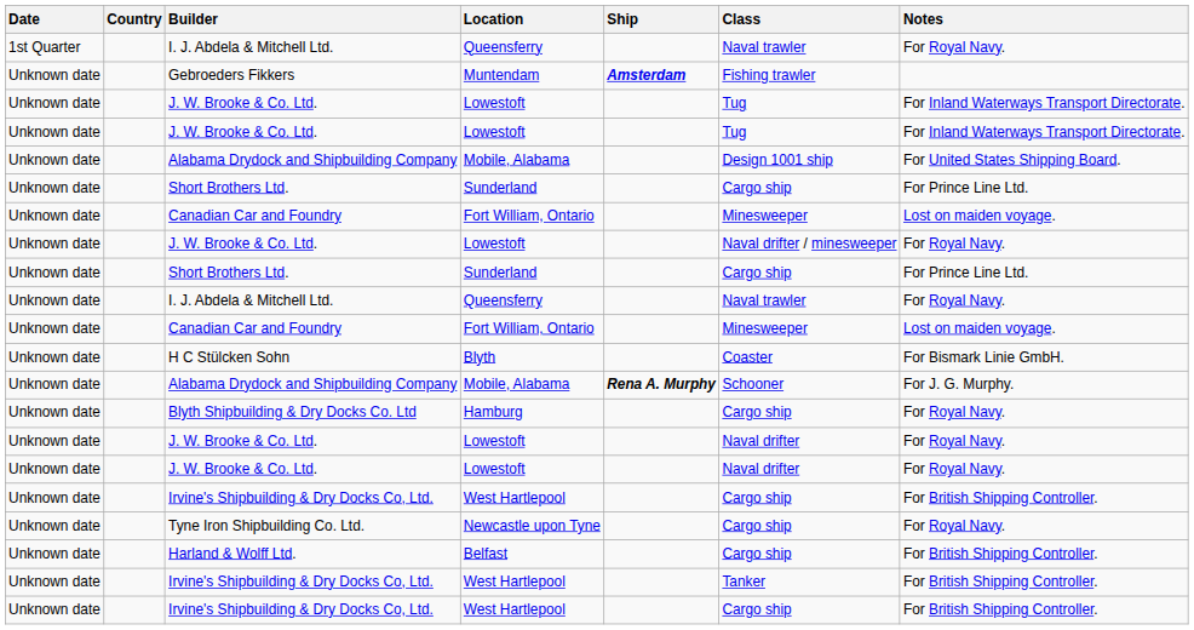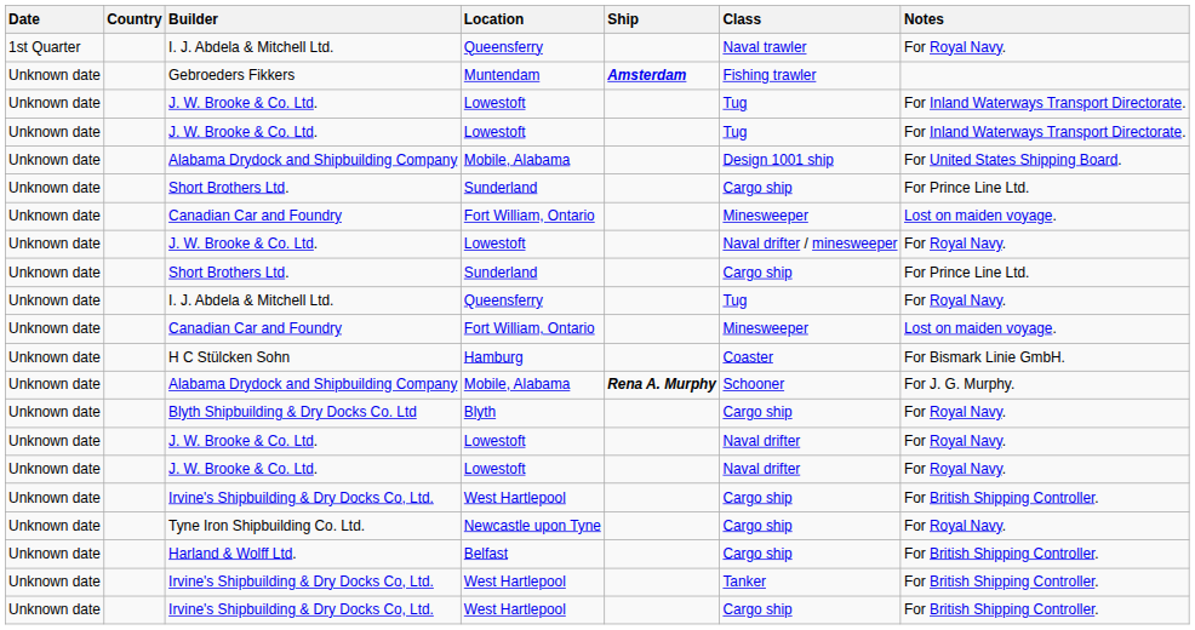 <table class="wikitable sortable" style="font-size:1.00em; line-height:1.5em;">
 <tr>
 <th style="text-align: left;">Date</th>
 <th style="text-align: left;">Country</th>
 <th style="text-align: left;">Builder</th>
 <th style="text-align: left;">Location</th>
 <th style="text-align: left;">Ship</th>
 <th style="text-align: left;">Class</th>
 <th style="text-align: left;">Notes</th>
 </tr>
 <tr ---->
 <td>1st Quarter</td>
 <td></td>
 <td>I. J. Abdela & Mitchell Ltd.</td>
 <td><a href='#'>Queensferry</a></td>
 <td><strong></strong></td>
 <td><a href='#'>Naval trawler</a></td>
 <td>For <a href='#'>Royal Navy</a>.</td>
 </tr>
 <tr>
 <td>Unknown date</td>
 <td></td>
 <td>Gebroeders Fikkers</td>
 <td><a href='#'>Muntendam</a></td>
 <td><strong><a href='#'><em>Amsterdam</em></a></strong></td>
 <td><a href='#'>Fishing trawler</a></td>
 <td></td>
 </tr>
 <tr --->
 <td>Unknown date</td>
 <td></td>
 <td><a href='#'>J. W. Brooke & Co. Ltd</a>.</td>
 <td><a href='#'>Lowestoft</a></td>
 <td><strong></strong></td>
 <td><a href='#'>Tug</a></td>
 <td>For <a href='#'>Inland Waterways Transport Directorate</a>.</td>
 </tr>
 <tr --->
 <td>Unknown date</td>
 <td></td>
 <td><a href='#'>J. W. Brooke & Co. Ltd</a>.</td>
 <td><a href='#'>Lowestoft</a></td>
 <td><strong></strong></td>
 <td><a href='#'>Tug</a></td>
 <td>For <a href='#'>Inland Waterways Transport Directorate</a>.</td>
 </tr>
 <tr ---->
 <td>Unknown date</td>
 <td></td>
 <td><a href='#'>Alabama Drydock and Shipbuilding Company</a></td>
 <td><a href='#'>Mobile, Alabama</a></td>
 <td><strong></strong></td>
 <td><a href='#'>Design 1001 ship</a></td>
 <td>For <a href='#'>United States Shipping Board</a>.</td>
 </tr>
 <tr ---->
 <td>Unknown date</td>
 <td></td>
 <td><a href='#'>Short Brothers Ltd</a>.</td>
 <td><a href='#'>Sunderland</a></td>
 <td><strong></strong></td>
 <td><a href='#'>Cargo ship</a></td>
 <td>For Prince Line Ltd.</td>
 </tr>
 <tr>
 <td>Unknown date</td>
 <td></td>
 <td><a href='#'>Canadian Car and Foundry</a></td>
 <td><a href='#'>Fort William, Ontario</a></td>
 <td><strong></strong></td>
 <td><a href='#'>Minesweeper</a></td>
 <td><a href='#'>Lost on maiden voyage</a>.</td>
 </tr>
 <tr --->
 <td>Unknown date</td>
 <td></td>
 <td><a href='#'>J. W. Brooke & Co. Ltd</a>.</td>
 <td><a href='#'>Lowestoft</a></td>
 <td><strong></strong></td>
 <td><a href='#'>Naval drifter</a> / <a href='#'>minesweeper</a></td>
 <td>For <a href='#'>Royal Navy</a>.</td>
 </tr>
 <tr ---->
 <td>Unknown date</td>
 <td></td>
 <td><a href='#'>Short Brothers Ltd</a>.</td>
 <td><a href='#'>Sunderland</a></td>
 <td><strong></strong></td>
 <td><a href='#'>Cargo ship</a></td>
 <td>For Prince Line Ltd.</td>
 </tr>
 <tr ---->
 <td>Unknown date</td>
 <td></td>
 <td>I. J. Abdela & Mitchell Ltd.</td>
 <td><a href='#'>Queensferry</a></td>
 <td><strong></strong></td>
-<td><a href='#'>Naval trawler</a></td>
+<td><a href='#'>Tug</a></td>
 <td>For <a href='#'>Royal Navy</a>.</td>
 </tr>
 <tr>
 <td>Unknown date</td>
 <td></td>
 <td><a href='#'>Canadian Car and Foundry</a></td>
 <td><a href='#'>Fort William, Ontario</a></td>
 <td><strong></strong></td>
 <td><a href='#'>Minesweeper</a></td>
 <td><a href='#'>Lost on maiden voyage</a>.</td>
 </tr>
 <tr>
 <td>Unknown date</td>
 <td></td>
 <td>H C Stülcken Sohn</td>
-<td><a href='#'>Blyth</a></td>
+<td><a href='#'>Hamburg</a></td>
 <td><strong></strong></td>
 <td><a href='#'>Coaster</a></td>
 <td>For Bismark Linie GmbH.</td>
 </tr>
 <tr ---->
 <td>Unknown date</td>
 <td></td>
 <td><a href='#'>Alabama Drydock and Shipbuilding Company</a></td>
 <td><a href='#'>Mobile, Alabama</a></td>
 <td><strong><em>Rena A. Murphy</em></strong></td>
 <td><a href='#'>Schooner</a></td>
 <td>For J. G. Murphy.</td>
 </tr>
 <tr ---->
 <td>Unknown date</td>
 <td></td>
 <td><a href='#'>Blyth Shipbuilding & Dry Docks Co. Ltd</a></td>
-<td><a href='#'>Hamburg</a></td>
+<td><a href='#'>Blyth</a></td>
 <td><strong></strong></td>
 <td><a href='#'>Cargo ship</a></td>
 <td>For <a href='#'>Royal Navy</a>.</td>
 </tr>
 <tr --->
 <td>Unknown date</td>
 <td></td>
 <td><a href='#'>J. W. Brooke & Co. Ltd</a>.</td>
 <td><a href='#'>Lowestoft</a></td>
 <td><strong></strong></td>
 <td><a href='#'>Naval drifter</a></td>
 <td>For <a href='#'>Royal Navy</a>.</td>
 </tr>
 <tr --->
 <td>Unknown date</td>
 <td></td>
 <td><a href='#'>J. W. Brooke & Co. Ltd</a>.</td>
 <td><a href='#'>Lowestoft</a></td>
 <td><strong></strong></td>
 <td><a href='#'>Naval drifter</a></td>
 <td>For <a href='#'>Royal Navy</a>.</td>
 </tr>
 <tr>
 <td>Unknown date</td>
 <td></td>
 <td><a href='#'>Irvine's Shipbuilding & Dry Docks Co, Ltd.</a></td>
 <td><a href='#'>West Hartlepool</a></td>
 <td><strong></strong></td>
 <td><a href='#'>Cargo ship</a></td>
 <td>For <a href='#'>British Shipping Controller</a>.</td>
 </tr>
 <tr ---->
 <td>Unknown date</td>
 <td></td>
 <td>Tyne Iron Shipbuilding Co. Ltd.</td>
 <td><a href='#'>Newcastle upon Tyne</a></td>
 <td><strong></strong></td>
 <td><a href='#'>Cargo ship</a></td>
 <td>For <a href='#'>Royal Navy</a>.</td>
 </tr>
 <tr ---->
 <td>Unknown date</td>
 <td></td>
 <td><a href='#'>Harland & Wolff Ltd</a>.</td>
 <td><a href='#'>Belfast</a></td>
 <td><strong></strong></td>
 <td><a href='#'>Cargo ship</a></td>
 <td>For <a href='#'>British Shipping Controller</a>.</td>
 </tr>
 <tr>
 <td>Unknown date</td>
 <td></td>
 <td><a href='#'>Irvine's Shipbuilding & Dry Docks Co, Ltd.</a></td>
 <td><a href='#'>West Hartlepool</a></td>
 <td><strong></strong></td>
 <td><a href='#'>Tanker</a></td>
 <td>For <a href='#'>British Shipping Controller</a>.</td>
 </tr>
 <tr>
 <td>Unknown date</td>
 <td></td>
 <td><a href='#'>Irvine's Shipbuilding & Dry Docks Co, Ltd.</a></td>
 <td><a href='#'>West Hartlepool</a></td>
 <td><strong></strong></td>
 <td><a href='#'>Cargo ship</a></td>
 <td>For <a href='#'>British Shipping Controller</a>.</td>
 </tr>
 </table>
